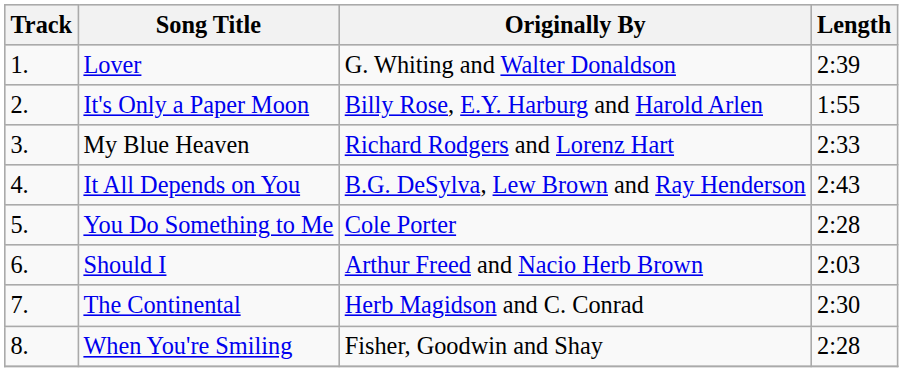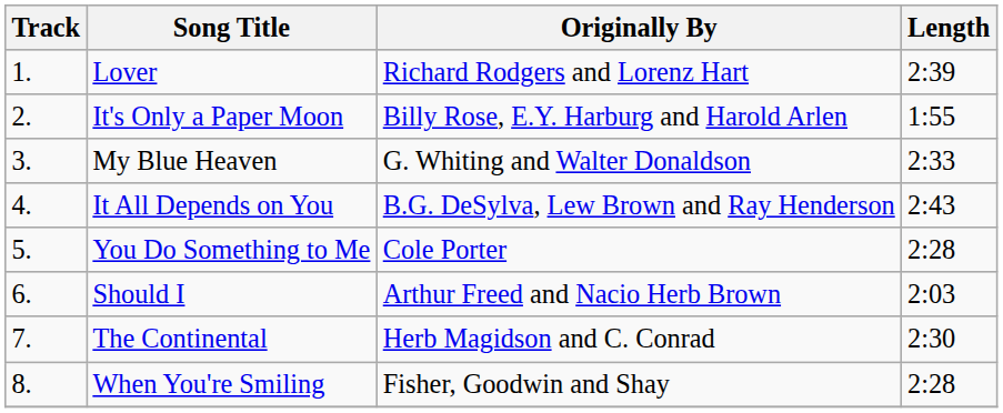 <table class="wikitable" style="font-size: 95%;">
 <tr>
 <th>Track</th>
 <th>Song Title</th>
 <th>Originally By</th>
 <th>Length</th>
 </tr>
 <tr>
 <td>1.</td>
 <td><a href='#'>Lover</a></td>
-<td>G. Whiting and <a href='#'>Walter Donaldson</a></td>
+<td><a href='#'>Richard Rodgers</a> and <a href='#'>Lorenz Hart</a></td>
 <td>2:39</td>
 </tr>
 <tr>
 <td>2.</td>
 <td><a href='#'>It's Only a Paper Moon</a></td>
 <td><a href='#'>Billy Rose</a>, <a href='#'>E.Y. Harburg</a> and <a href='#'>Harold Arlen</a></td>
 <td>1:55</td>
 </tr>
 <tr>
 <td>3.</td>
 <td>My Blue Heaven</td>
-<td><a href='#'>Richard Rodgers</a> and <a href='#'>Lorenz Hart</a></td>
+<td>G. Whiting and <a href='#'>Walter Donaldson</a></td>
 <td>2:33</td>
 </tr>
 <tr>
 <td>4.</td>
 <td><a href='#'>It All Depends on You</a></td>
 <td><a href='#'>B.G. DeSylva</a>, <a href='#'>Lew Brown</a> and <a href='#'>Ray Henderson</a></td>
 <td>2:43</td>
 </tr>
 <tr>
 <td>5.</td>
 <td><a href='#'>You Do Something to Me</a></td>
 <td><a href='#'>Cole Porter</a></td>
 <td>2:28</td>
 </tr>
 <tr>
 <td>6.</td>
 <td><a href='#'>Should I</a></td>
 <td><a href='#'>Arthur Freed</a> and <a href='#'>Nacio Herb Brown</a></td>
 <td>2:03</td>
 </tr>
 <tr>
 <td>7.</td>
 <td><a href='#'>The Continental</a></td>
 <td><a href='#'>Herb Magidson</a> and C. Conrad</td>
 <td>2:30</td>
 </tr>
 <tr>
 <td>8.</td>
 <td><a href='#'>When You're Smiling</a></td>
 <td>Fisher, Goodwin and Shay</td>
 <td>2:28</td>
 </tr>
 <tr>
 </tr>
 </table>
